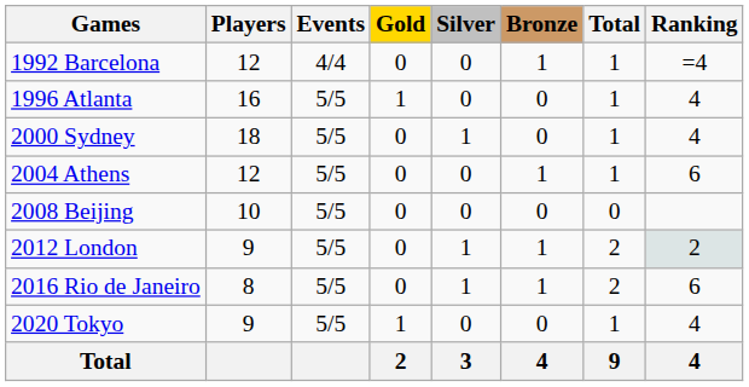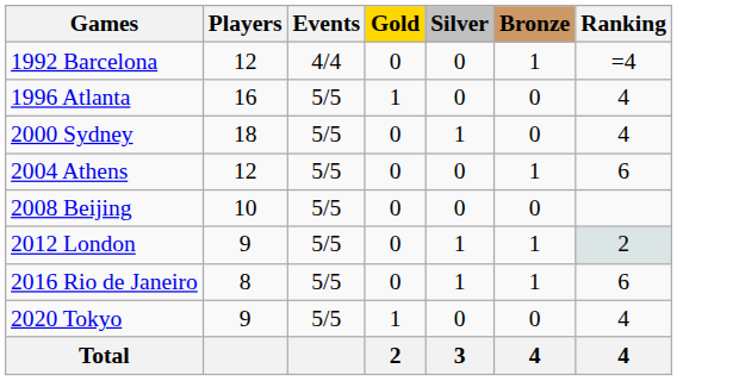 <table class="wikitable sortable" style="text-align:center">
 <tr>
 <th>Games</th>
 <th>Players</th>
 <th>Events</th>
 <th style="background-color:gold;">Gold</th>
 <th style="background-color:silver;">Silver</th>
 <th style="background-color:#c96;">Bronze</th>
-<th>Total</th>
 <th>Ranking</th>
 </tr>
 <tr>
 <td align=left><a href='#'>1992 Barcelona</a></td>
 <td>12</td>
 <td>4/4</td>
 <td>0</td>
 <td>0</td>
-<td>1</td>
 <td>1</td>
 <td>=4</td>
 </tr>
 <tr>
 <td align=left><a href='#'>1996 Atlanta</a></td>
 <td>16</td>
 <td>5/5</td>
 <td>1</td>
 <td>0</td>
 <td>0</td>
-<td>1</td>
 <td>4</td>
 </tr>
 <tr>
 <td align=left><a href='#'>2000 Sydney</a></td>
 <td>18</td>
 <td>5/5</td>
 <td>0</td>
 <td>1</td>
 <td>0</td>
-<td>1</td>
 <td>4</td>
 </tr>
 <tr>
 <td align=left><a href='#'>2004 Athens</a></td>
 <td>12</td>
 <td>5/5</td>
 <td>0</td>
 <td>0</td>
 <td>1</td>
-<td>1</td>
 <td>6</td>
 </tr>
 <tr>
 <td align=left><a href='#'>2008 Beijing</a></td>
 <td>10</td>
 <td>5/5</td>
-<td>0</td>
 <td>0</td>
 <td>0</td>
 <td>0</td>
 <td></td>
 </tr>
 <tr>
 <td align=left><a href='#'>2012 London</a></td>
 <td>9</td>
 <td>5/5</td>
 <td>0</td>
 <td>1</td>
 <td>1</td>
-<td>2</td>
 <td bgcolor=dce5e5>2</td>
 </tr>
 <tr>
 <td align=left><a href='#'>2016 Rio de Janeiro</a></td>
 <td>8</td>
 <td>5/5</td>
 <td>0</td>
 <td>1</td>
 <td>1</td>
-<td>2</td>
 <td>6</td>
 </tr>
 <tr>
 <td align=left><a href='#'>2020 Tokyo</a></td>
 <td>9</td>
 <td>5/5</td>
 <td>1</td>
 <td>0</td>
 <td>0</td>
-<td>1</td>
 <td>4</td>
 </tr>
 <tr>
 <th>Total</th>
 <th></th>
 <th></th>
 <th>2</th>
 <th>3</th>
 <th>4</th>
-<th>9</th>
 <th>4</th>
 </tr>
 </table>
